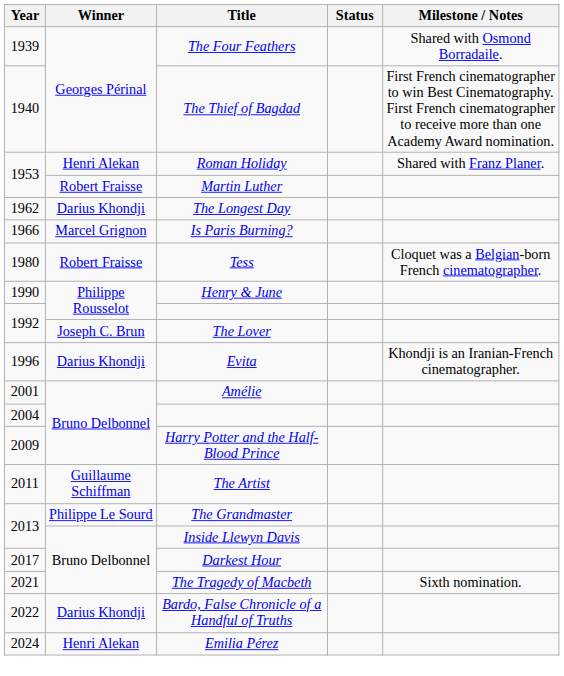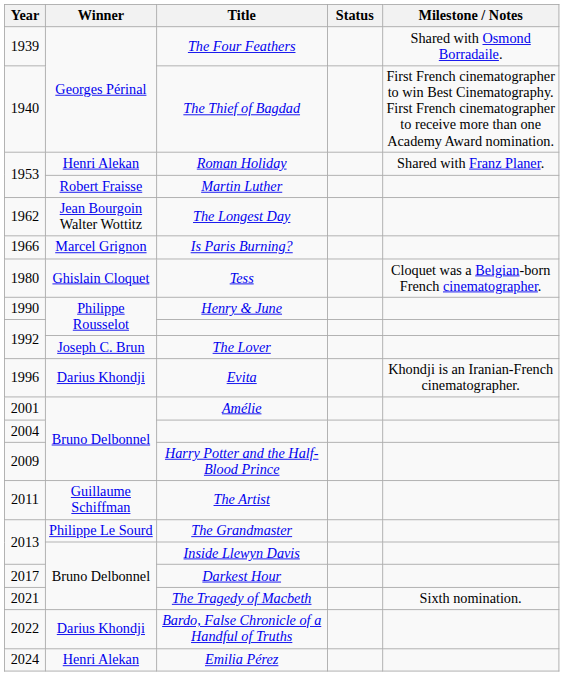 <table class="wikitable" style="text-align: center" width="100%" cellpadding="5">
 <tr>
 <th width="50">Year</th>
 <th width="200">Winner</th>
 <th width="350">Title</th>
 <th width="75">Status</th>
 <th width="325">Milestone / Notes</th>
 </tr>
 <tr>
 <td>1939</td>
 <td rowspan="2"><a href='#'>Georges Périnal</a></td>
 <td><em><a href='#'>The Four Feathers</a></em></td>
 <td></td>
 <td>Shared with <a href='#'>Osmond Borradaile</a>.</td>
 </tr>
 <tr>
 <td>1940</td>
 <td><em><a href='#'>The Thief of Bagdad</a></em></td>
 <td></td>
 <td>First French cinematographer to win Best Cinematography.<br>First French cinematographer to receive more than one Academy Award nomination.</td>
 </tr>
 <tr>
 <td rowspan="2">1953</td>
 <td><a href='#'>Henri Alekan</a></td>
 <td><em><a href='#'>Roman Holiday</a></em></td>
 <td></td>
 <td>Shared with <a href='#'>Franz Planer</a>.</td>
 </tr>
 <tr>
 <td><a href='#'>Robert Fraisse</a></td>
 <td><em><a href='#'>Martin Luther</a></em></td>
 <td></td>
 <td></td>
 </tr>
 <tr>
 <td>1962</td>
-<td><a href='#'>Darius Khondji</a></td>
+<td><a href='#'>Jean Bourgoin</a><br>Walter Wottitz</td>
 <td><em><a href='#'>The Longest Day</a></em></td>
 <td></td>
 <td></td>
 </tr>
 <tr>
 <td align=center>1966</td>
 <td><a href='#'>Marcel Grignon</a></td>
 <td><em><a href='#'>Is Paris Burning?</a></em></td>
 <td></td>
 <td></td>
 </tr>
 <tr>
 <td>1980</td>
-<td><a href='#'>Robert Fraisse</a></td>
+<td><a href='#'>Ghislain Cloquet</a></td>
 <td><em><a href='#'>Tess</a></em></td>
 <td></td>
 <td>Cloquet was a <a href='#'>Belgian</a>-born French <a href='#'>cinematographer</a>.</td>
 </tr>
 <tr>
 <td align=center>1990</td>
 <td rowspan=2><a href='#'>Philippe Rousselot</a></td>
 <td><em><a href='#'>Henry & June</a></em></td>
 <td></td>
 <td></td>
 </tr>
 <tr>
 <td align="center" rowspan="2">1992</td>
 <td><em></em></td>
 <td></td>
 <td></td>
 </tr>
 <tr>
 <td><a href='#'>Joseph C. Brun</a></td>
 <td><em><a href='#'>The Lover</a></em></td>
 <td></td>
 <td></td>
 </tr>
 <tr>
 <td>1996</td>
 <td><a href='#'>Darius Khondji</a></td>
 <td><em><a href='#'>Evita</a></em></td>
 <td></td>
 <td>Khondji is an Iranian-French cinematographer.</td>
 </tr>
 <tr>
 <td align=center>2001</td>
 <td rowspan=3><a href='#'>Bruno Delbonnel</a></td>
 <td><em><a href='#'>Amélie</a></em></td>
 <td></td>
 <td></td>
 </tr>
 <tr>
 <td align=center>2004</td>
 <td><em></em></td>
 <td></td>
 <td></td>
 </tr>
 <tr>
 <td align=center>2009</td>
 <td><em><a href='#'>Harry Potter and the Half-Blood Prince</a></em></td>
 <td></td>
 <td></td>
 </tr>
 <tr>
 <td align="center">2011</td>
 <td><a href='#'>Guillaume Schiffman</a></td>
 <td><em><a href='#'>The Artist</a></em></td>
 <td></td>
 <td></td>
 </tr>
 <tr>
 <td rowspan=2 align="center">2013</td>
 <td><a href='#'>Philippe Le Sourd</a></td>
 <td><em><a href='#'>The Grandmaster</a></em></td>
 <td></td>
 <td></td>
 </tr>
 <tr>
 <td rowspan="3">Bruno Delbonnel</td>
 <td><em><a href='#'>Inside Llewyn Davis</a></em></td>
 <td></td>
 <td></td>
 </tr>
 <tr>
 <td>2017</td>
 <td><em><a href='#'>Darkest Hour</a></em></td>
 <td></td>
 <td></td>
 </tr>
 <tr>
 <td>2021</td>
 <td><em><a href='#'>The Tragedy of Macbeth</a></em></td>
 <td></td>
 <td>Sixth nomination.</td>
 </tr>
 <tr>
 <td>2022</td>
 <td><a href='#'>Darius Khondji</a></td>
 <td><em><a href='#'>Bardo, False Chronicle of a Handful of Truths</a></em></td>
 <td></td>
 <td></td>
 </tr>
 <tr>
 <td>2024</td>
 <td><a href='#'>Henri Alekan</a></td>
 <td><em><a href='#'>Emilia Pérez</a></em></td>
 <td></td>
 <td></td>
 </tr>
 </table>
